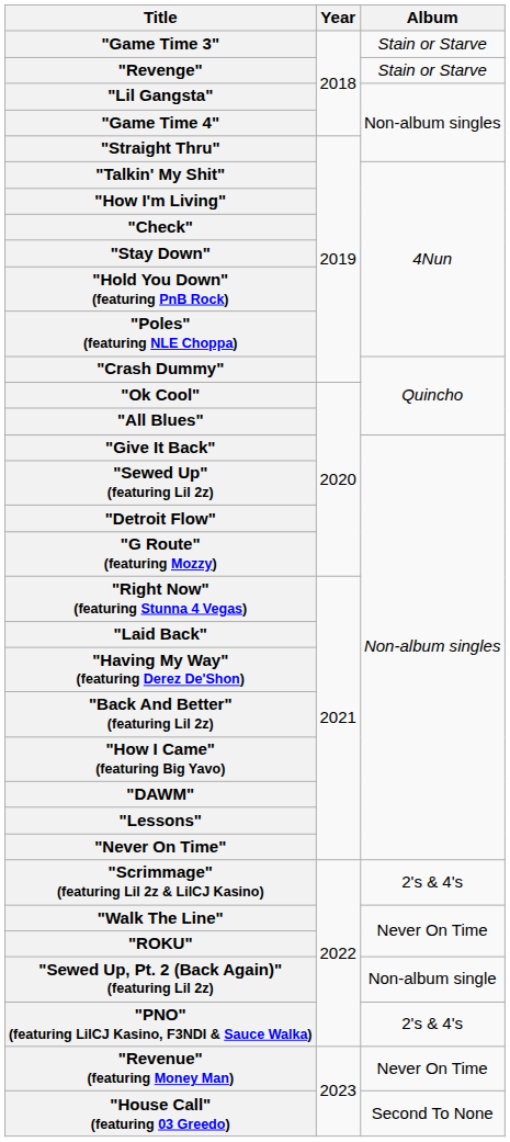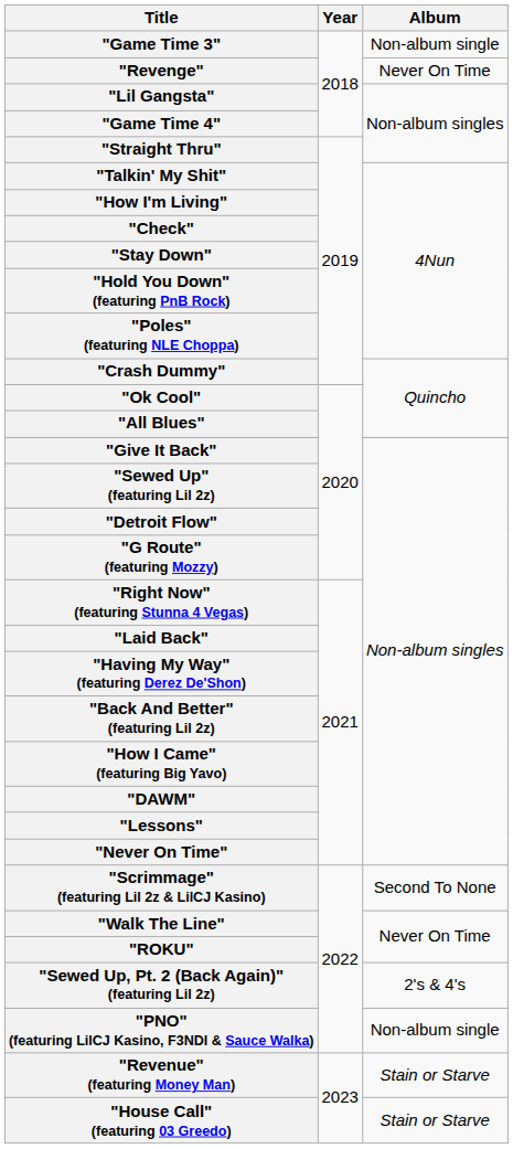 <table class="wikitable plainrowheaders" style="text-align:center">
 <tr>
 <th>Title</th>
 <th>Year</th>
 <th>Album</th>
 </tr>
 <tr>
 <th scope="row">"Game Time 3"</th>
 <td rowspan="4">2018</td>
-<td><em>Stain or Starve</em></td>
+<td>Non-album single</td>
 </tr>
 <tr>
 <th scope="row">"Revenge"</th>
-<td><em>Stain or Starve</em></td>
+<td>Never On Time</td>
 </tr>
 <tr>
 <th scope="row">"Lil Gangsta"</th>
 <td rowspan="3">Non-album singles</td>
 </tr>
 <tr>
 <th scope="row">"Game Time 4"</th>
 </tr>
 <tr>
 <th scope="row">"Straight Thru"</th>
 <td rowspan="8">2019</td>
 </tr>
 <tr>
 <th scope="row">"Talkin' My Shit"</th>
 <td rowspan="6"><em>4Nun</em></td>
 </tr>
 <tr>
 <th scope="row">"How I'm Living"</th>
 </tr>
 <tr>
 <th scope="row">"Check"</th>
 </tr>
 <tr>
 <th scope="row">"Stay Down"</th>
 </tr>
 <tr>
 <th scope="row">"Hold You Down"<br><small>(featuring <a href='#'>PnB Rock</a>)</small></th>
 </tr>
 <tr>
 <th scope="row">"Poles"<br><small>(featuring <a href='#'>NLE Choppa</a>)</small></th>
 </tr>
 <tr>
 <th scope="row">"Crash Dummy"</th>
 <td rowspan="3"><em>Quincho</em></td>
 </tr>
 <tr>
 <th scope="row">"Ok Cool"</th>
 <td rowspan="6">2020</td>
 </tr>
 <tr>
 <th scope="row">"All Blues"</th>
 </tr>
 <tr>
 <th scope="row">"Give It Back"</th>
 <td rowspan="12"><em>Non-album singles</em></td>
 </tr>
 <tr>
 <th scope="row">"Sewed Up"<br><small>(featuring Lil 2z)</small></th>
 </tr>
 <tr>
 <th scope="row">"Detroit Flow"</th>
 </tr>
 <tr>
 <th scope="row">"G Route"<br><small>(featuring <a href='#'>Mozzy</a>)</small></th>
 </tr>
 <tr>
 <th scope="row">"Right Now"<br><small>(featuring <a href='#'>Stunna 4 Vegas</a>)</small></th>
 <td rowspan="8">2021</td>
 </tr>
 <tr>
 <th scope="row">"Laid Back"</th>
 </tr>
 <tr>
 <th scope="row">"Having My Way"<br><small>(featuring <a href='#'>Derez De'Shon</a>)</small></th>
 </tr>
 <tr>
 <th scope="row">"Back And Better"<br><small>(featuring Lil 2z)</small></th>
 </tr>
 <tr>
 <th scope="row">"How I Came"<br><small>(featuring Big Yavo)</small></th>
 </tr>
 <tr>
 <th scope="row">"DAWM"</th>
 </tr>
 <tr>
 <th scope="row">"Lessons"</th>
 </tr>
 <tr>
 <th scope="row">"Never On Time"</th>
 </tr>
 <tr>
 <th scope="row">"Scrimmage"<br><small>(featuring Lil 2z & LilCJ Kasino)</small></th>
 <td rowspan="5">2022</td>
-<td>2's & 4's</td>
+<td>Second To None</td>
 </tr>
 <tr>
 <th scope="row">"Walk The Line"</th>
 <td rowspan="2">Never On Time</td>
 </tr>
 <tr>
 <th scope="row">"ROKU"</th>
 </tr>
 <tr>
 <th scope="row">"Sewed Up, Pt. 2 (Back Again)"<br><small>(featuring Lil 2z)</small></th>
-<td>Non-album single</td>
+<td>2's & 4's</td>
 </tr>
 <tr>
 <th scope="row">"PNO"<br><small>(featuring LilCJ Kasino, F3NDI & <a href='#'>Sauce Walka</a>)</small></th>
-<td>2's & 4's</td>
+<td>Non-album single</td>
 </tr>
 <tr>
 <th scope="row">"Revenue"<br><small>(featuring <a href='#'>Money Man</a>)</small></th>
 <td rowspan="2">2023</td>
-<td>Never On Time</td>
+<td><em>Stain or Starve</em></td>
 </tr>
 <tr>
 <th scope="row">"House Call"<br><small>(featuring <a href='#'>03 Greedo</a>)</small></th>
-<td>Second To None</td>
+<td><em>Stain or Starve</em></td>
 </tr>
 </table>
